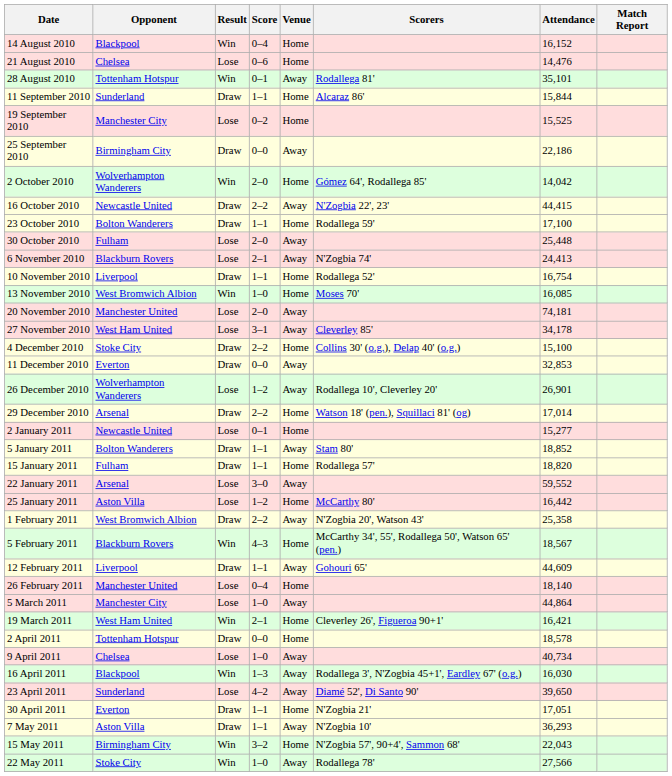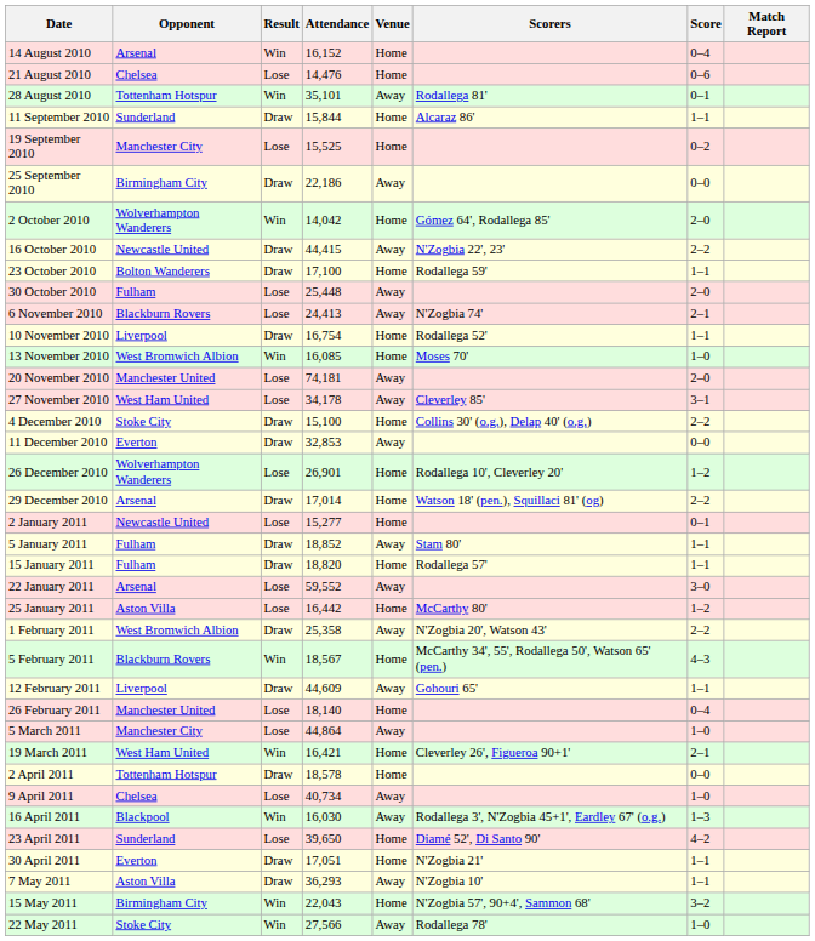 <table class="wikitable" style="font-size:85%;" width="95%">
 <tr>
 <th>Date</th>
 <th>Opponent</th>
 <th>Result</th>
-<th>Score</th>
+<th>Attendance</th>
 <th>Venue</th>
 <th>Scorers</th>
-<th>Attendance</th>
+<th>Score</th>
 <th>Match Report</th>
 </tr>
 <tr bgcolor="#ffdddd">
 <td>14 August 2010</td>
-<td><a href='#'>Blackpool</a></td>
+<td><a href='#'>Arsenal</a></td>
 <td>Win</td>
-<td>0–4</td>
+<td>16,152</td>
 <td>Home</td>
 <td></td>
-<td>16,152</td>
+<td>0–4</td>
 <td></td>
 </tr>
 <tr bgcolor="#ffdddd">
 <td>21 August 2010</td>
 <td><a href='#'>Chelsea</a></td>
 <td>Lose</td>
-<td>0–6</td>
+<td>14,476</td>
 <td>Home</td>
 <td></td>
-<td>14,476</td>
+<td>0–6</td>
 <td></td>
 </tr>
 <tr bgcolor="#ddffdd">
 <td>28 August 2010</td>
 <td><a href='#'>Tottenham Hotspur</a></td>
 <td>Win</td>
-<td>0–1</td>
+<td>35,101</td>
 <td>Away</td>
 <td><a href='#'>Rodallega</a> 81'</td>
-<td>35,101</td>
+<td>0–1</td>
 <td></td>
 </tr>
 <tr bgcolor="#ffffdd">
 <td>11 September 2010</td>
 <td><a href='#'>Sunderland</a></td>
 <td>Draw</td>
-<td>1–1</td>
+<td>15,844</td>
 <td>Home</td>
 <td><a href='#'>Alcaraz</a> 86'</td>
-<td>15,844</td>
+<td>1–1</td>
 <td></td>
 </tr>
 <tr bgcolor="#ffdddd">
 <td>19 September 2010</td>
 <td><a href='#'>Manchester City</a></td>
 <td>Lose</td>
-<td>0–2</td>
+<td>15,525</td>
 <td>Home</td>
 <td></td>
-<td>15,525</td>
+<td>0–2</td>
 <td></td>
 </tr>
 <tr bgcolor="#ffffdd">
 <td>25 September 2010</td>
 <td><a href='#'>Birmingham City</a></td>
 <td>Draw</td>
-<td>0–0</td>
+<td>22,186</td>
 <td>Away</td>
 <td></td>
-<td>22,186</td>
+<td>0–0</td>
 <td></td>
 </tr>
 <tr bgcolor="#ddffdd">
 <td>2 October 2010</td>
 <td><a href='#'>Wolverhampton Wanderers</a></td>
 <td>Win</td>
-<td>2–0</td>
+<td>14,042</td>
 <td>Home</td>
 <td><a href='#'>Gómez</a> 64', Rodallega 85'</td>
-<td>14,042</td>
+<td>2–0</td>
 <td></td>
 </tr>
 <tr bgcolor="#ffffdd">
 <td>16 October 2010</td>
 <td><a href='#'>Newcastle United</a></td>
 <td>Draw</td>
-<td>2–2</td>
+<td>44,415</td>
 <td>Away</td>
 <td><a href='#'>N'Zogbia</a> 22', 23'</td>
-<td>44,415</td>
+<td>2–2</td>
 <td></td>
 </tr>
 <tr bgcolor="#ffffdd">
 <td>23 October 2010</td>
 <td><a href='#'>Bolton Wanderers</a></td>
 <td>Draw</td>
-<td>1–1</td>
+<td>17,100</td>
 <td>Home</td>
 <td>Rodallega 59'</td>
-<td>17,100</td>
+<td>1–1</td>
 <td></td>
 </tr>
 <tr bgcolor="#ffdddd">
 <td>30 October 2010</td>
 <td><a href='#'>Fulham</a></td>
 <td>Lose</td>
-<td>2–0</td>
+<td>25,448</td>
 <td>Away</td>
 <td></td>
-<td>25,448</td>
+<td>2–0</td>
 <td></td>
 </tr>
 <tr bgcolor="#ffdddd">
 <td>6 November 2010</td>
 <td><a href='#'>Blackburn Rovers</a></td>
 <td>Lose</td>
-<td>2–1</td>
+<td>24,413</td>
 <td>Away</td>
 <td>N'Zogbia 74'</td>
-<td>24,413</td>
+<td>2–1</td>
 <td></td>
 </tr>
 <tr bgcolor="#ffffdd">
 <td>10 November 2010</td>
 <td><a href='#'>Liverpool</a></td>
 <td>Draw</td>
-<td>1–1</td>
+<td>16,754</td>
 <td>Home</td>
 <td>Rodallega 52'</td>
-<td>16,754</td>
+<td>1–1</td>
 <td></td>
 </tr>
 <tr bgcolor="#ddffdd">
 <td>13 November 2010</td>
 <td><a href='#'>West Bromwich Albion</a></td>
 <td>Win</td>
-<td>1–0</td>
+<td>16,085</td>
 <td>Home</td>
 <td><a href='#'>Moses</a> 70'</td>
-<td>16,085</td>
+<td>1–0</td>
 <td></td>
 </tr>
 <tr bgcolor="#ffdddd">
 <td>20 November 2010</td>
 <td><a href='#'>Manchester United</a></td>
 <td>Lose</td>
-<td>2–0</td>
+<td>74,181</td>
 <td>Away</td>
 <td></td>
-<td>74,181</td>
+<td>2–0</td>
 <td></td>
 </tr>
 <tr bgcolor="#ffdddd">
 <td>27 November 2010</td>
 <td><a href='#'>West Ham United</a></td>
 <td>Lose</td>
-<td>3–1</td>
+<td>34,178</td>
 <td>Away</td>
 <td><a href='#'>Cleverley</a> 85'</td>
-<td>34,178</td>
+<td>3–1</td>
 <td></td>
 </tr>
 <tr bgcolor="#ffffdd">
 <td>4 December 2010</td>
 <td><a href='#'>Stoke City</a></td>
 <td>Draw</td>
-<td>2–2</td>
+<td>15,100</td>
 <td>Home</td>
 <td><a href='#'>Collins</a> 30' (<a href='#'>o.g.</a>), <a href='#'>Delap</a> 40' (<a href='#'>o.g.</a>)</td>
-<td>15,100</td>
+<td>2–2</td>
 <td></td>
 </tr>
 <tr bgcolor="#ffffdd">
 <td>11 December 2010</td>
 <td><a href='#'>Everton</a></td>
 <td>Draw</td>
-<td>0–0</td>
+<td>32,853</td>
 <td>Away</td>
 <td></td>
-<td>32,853</td>
+<td>0–0</td>
 <td></td>
 </tr>
 <tr bgcolor="#ddffdd">
 <td>26 December 2010</td>
 <td><a href='#'>Wolverhampton Wanderers</a></td>
 <td>Lose</td>
+<td>26,901</td>
+<td>Home</td>
+<td>Rodallega 10', Cleverley 20'</td>
 <td>1–2</td>
-<td>Away</td>
-<td>Rodallega 10', Cleverley 20'</td>
-<td>26,901</td>
 <td></td>
 </tr>
 <tr bgcolor="#ffffdd">
 <td>29 December 2010</td>
 <td><a href='#'>Arsenal</a></td>
 <td>Draw</td>
-<td>2–2</td>
+<td>17,014</td>
 <td>Home</td>
 <td><a href='#'>Watson</a> 18' (<a href='#'>pen.</a>), <a href='#'>Squillaci</a> 81' (<a href='#'>og</a>)</td>
-<td>17,014</td>
+<td>2–2</td>
 <td></td>
 </tr>
 <tr bgcolor="#ffdddd">
 <td>2 January 2011</td>
 <td><a href='#'>Newcastle United</a></td>
 <td>Lose</td>
-<td>0–1</td>
+<td>15,277</td>
 <td>Home</td>
 <td></td>
-<td>15,277</td>
+<td>0–1</td>
 <td></td>
 </tr>
 <tr bgcolor="#ffffdd">
 <td>5 January 2011</td>
-<td><a href='#'>Bolton Wanderers</a></td>
+<td><a href='#'>Fulham</a></td>
 <td>Draw</td>
-<td>1–1</td>
+<td>18,852</td>
 <td>Away</td>
 <td><a href='#'>Stam</a> 80'</td>
-<td>18,852</td>
+<td>1–1</td>
 <td></td>
 </tr>
 <tr bgcolor="#ffffdd">
 <td>15 January 2011</td>
 <td><a href='#'>Fulham</a></td>
 <td>Draw</td>
-<td>1–1</td>
+<td>18,820</td>
 <td>Home</td>
 <td>Rodallega 57'</td>
-<td>18,820</td>
+<td>1–1</td>
 <td></td>
 </tr>
 <tr bgcolor="ffdddd">
 <td>22 January 2011</td>
 <td><a href='#'>Arsenal</a></td>
 <td>Lose</td>
-<td>3–0</td>
+<td>59,552</td>
 <td>Away</td>
 <td></td>
-<td>59,552</td>
+<td>3–0</td>
 <td></td>
 </tr>
 <tr bgcolor="ffdddd">
 <td>25 January 2011</td>
 <td><a href='#'>Aston Villa</a></td>
 <td>Lose</td>
-<td>1–2</td>
+<td>16,442</td>
 <td>Home</td>
 <td><a href='#'>McCarthy</a> 80'</td>
-<td>16,442</td>
+<td>1–2</td>
 <td></td>
 </tr>
 <tr bgcolor="#ffffdd">
 <td>1 February 2011</td>
 <td><a href='#'>West Bromwich Albion</a></td>
 <td>Draw</td>
-<td>2–2</td>
+<td>25,358</td>
 <td>Away</td>
 <td>N'Zogbia 20', Watson 43'</td>
-<td>25,358</td>
+<td>2–2</td>
 <td></td>
 </tr>
 <tr bgcolor="#ddffdd">
 <td>5 February 2011</td>
 <td><a href='#'>Blackburn Rovers</a></td>
 <td>Win</td>
-<td>4–3</td>
+<td>18,567</td>
 <td>Home</td>
 <td>McCarthy 34', 55', Rodallega 50', Watson 65' (<a href='#'>pen.</a>)</td>
-<td>18,567</td>
+<td>4–3</td>
 <td></td>
 </tr>
 <tr bgcolor="#ffffdd">
 <td>12 February 2011</td>
 <td><a href='#'>Liverpool</a></td>
 <td>Draw</td>
-<td>1–1</td>
+<td>44,609</td>
 <td>Away</td>
 <td><a href='#'>Gohouri</a> 65'</td>
-<td>44,609</td>
+<td>1–1</td>
 <td></td>
 </tr>
 <tr bgcolor="#ffdddd">
 <td>26 February 2011</td>
 <td><a href='#'>Manchester United</a></td>
 <td>Lose</td>
-<td>0–4</td>
+<td>18,140</td>
 <td>Home</td>
 <td></td>
-<td>18,140</td>
+<td>0–4</td>
 <td></td>
 </tr>
 <tr bgcolor="#ffdddd">
 <td>5 March 2011</td>
 <td><a href='#'>Manchester City</a></td>
 <td>Lose</td>
-<td>1–0</td>
+<td>44,864</td>
 <td>Away</td>
 <td></td>
-<td>44,864</td>
+<td>1–0</td>
 <td></td>
 </tr>
 <tr bgcolor="#ddffdd">
 <td>19 March 2011</td>
 <td><a href='#'>West Ham United</a></td>
 <td>Win</td>
-<td>2–1</td>
+<td>16,421</td>
 <td>Home</td>
 <td>Cleverley 26', <a href='#'>Figueroa</a> 90+1'</td>
-<td>16,421</td>
+<td>2–1</td>
 <td></td>
 </tr>
 <tr bgcolor="#ffffdd">
 <td>2 April 2011</td>
 <td><a href='#'>Tottenham Hotspur</a></td>
 <td>Draw</td>
-<td>0–0</td>
+<td>18,578</td>
 <td>Home</td>
 <td></td>
-<td>18,578</td>
+<td>0–0</td>
 <td></td>
 </tr>
 <tr bgcolor="#ffdddd">
 <td>9 April 2011</td>
 <td><a href='#'>Chelsea</a></td>
 <td>Lose</td>
-<td>1–0</td>
+<td>40,734</td>
 <td>Away</td>
 <td></td>
-<td>40,734</td>
+<td>1–0</td>
 <td></td>
 </tr>
 <tr bgcolor="#ddffdd">
 <td>16 April 2011</td>
 <td><a href='#'>Blackpool</a></td>
 <td>Win</td>
-<td>1–3</td>
+<td>16,030</td>
 <td>Away</td>
 <td>Rodallega 3', N'Zogbia 45+1', <a href='#'>Eardley</a> 67' (<a href='#'>o.g.</a>)</td>
-<td>16,030</td>
+<td>1–3</td>
 <td></td>
 </tr>
 <tr bgcolor="#ffdddd">
 <td>23 April 2011</td>
 <td><a href='#'>Sunderland</a></td>
 <td>Lose</td>
+<td>39,650</td>
+<td>Home</td>
+<td><a href='#'>Diamé</a> 52', <a href='#'>Di Santo</a> 90'</td>
 <td>4–2</td>
-<td>Away</td>
-<td><a href='#'>Diamé</a> 52', <a href='#'>Di Santo</a> 90'</td>
-<td>39,650</td>
 <td></td>
 </tr>
 <tr bgcolor="#ffffdd">
 <td>30 April 2011</td>
 <td><a href='#'>Everton</a></td>
 <td>Draw</td>
-<td>1–1</td>
+<td>17,051</td>
 <td>Home</td>
 <td>N'Zogbia 21'</td>
-<td>17,051</td>
+<td>1–1</td>
 <td></td>
 </tr>
 <tr bgcolor="#ffffdd">
 <td>7 May 2011</td>
 <td><a href='#'>Aston Villa</a></td>
 <td>Draw</td>
-<td>1–1</td>
+<td>36,293</td>
 <td>Away</td>
 <td>N'Zogbia 10'</td>
-<td>36,293</td>
+<td>1–1</td>
 <td></td>
 </tr>
 <tr bgcolor="#ddffdd">
 <td>15 May 2011</td>
 <td><a href='#'>Birmingham City</a></td>
 <td>Win</td>
-<td>3–2</td>
+<td>22,043</td>
 <td>Home</td>
 <td>N'Zogbia 57', 90+4', <a href='#'>Sammon</a> 68'</td>
-<td>22,043</td>
+<td>3–2</td>
 <td></td>
 </tr>
 <tr bgcolor="#ddffdd">
 <td>22 May 2011</td>
 <td><a href='#'>Stoke City</a></td>
 <td>Win</td>
-<td>1–0</td>
+<td>27,566</td>
 <td>Away</td>
 <td>Rodallega 78'</td>
-<td>27,566</td>
+<td>1–0</td>
 <td></td>
 </tr>
 </table>
